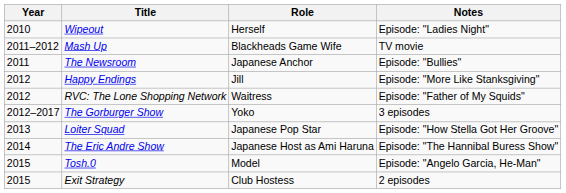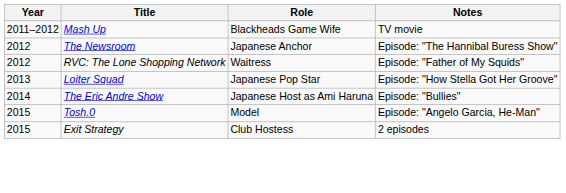 <table class = "wikitable sortable">
 <tr>
 <th>Year</th>
 <th>Title</th>
 <th>Role</th>
 <th>Notes</th>
 </tr>
 <tr>
-<td>2010</td>
-<td><em><a href='#'>Wipeout</a></em></td>
-<td>Herself</td>
-<td>Episode: "Ladies Night"</td>
-</tr>
-<tr>
 <td>2011–2012</td>
 <td><em><a href='#'>Mash Up</a></em></td>
 <td>Blackheads Game Wife</td>
 <td>TV movie</td>
 </tr>
 <tr>
-<td>2011</td>
+<td>2012</td>
 <td><em><a href='#'>The Newsroom</a></em></td>
 <td>Japanese Anchor</td>
-<td>Episode: "Bullies"</td>
-</tr>
-<tr>
-<td>2012</td>
-<td><em><a href='#'>Happy Endings</a></em></td>
-<td>Jill</td>
-<td>Episode: "More Like Stanksgiving"</td>
+<td>Episode: "The Hannibal Buress Show"</td>
 </tr>
 <tr>
 <td>2012</td>
 <td><em>RVC: The Lone Shopping Network</em></td>
 <td>Waitress</td>
 <td>Episode: "Father of My Squids"</td>
-</tr>
-<tr>
-<td>2012–2017</td>
-<td><em><a href='#'>The Gorburger Show</a></em></td>
-<td>Yoko</td>
-<td>3 episodes</td>
 </tr>
 <tr>
 <td>2013</td>
 <td><em><a href='#'>Loiter Squad</a></em></td>
 <td>Japanese Pop Star</td>
 <td>Episode: "How Stella Got Her Groove"</td>
 </tr>
 <tr>
 <td>2014</td>
 <td><em><a href='#'>The Eric Andre Show</a></em></td>
 <td>Japanese Host as Ami Haruna</td>
-<td>Episode: "The Hannibal Buress Show"</td>
+<td>Episode: "Bullies"</td>
 </tr>
 <tr>
 <td>2015</td>
 <td><em><a href='#'>Tosh.0</a></em></td>
 <td>Model</td>
 <td>Episode: "Angelo Garcia, He-Man"</td>
 </tr>
 <tr>
 <td>2015</td>
 <td><em>Exit Strategy</em></td>
 <td>Club Hostess</td>
 <td>2 episodes</td>
 </tr>
 </table>
